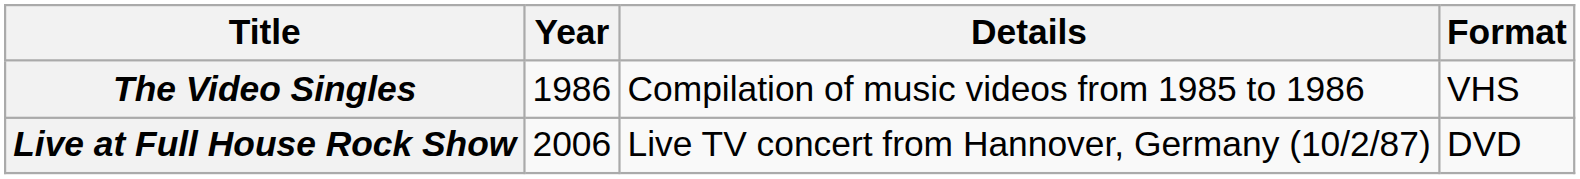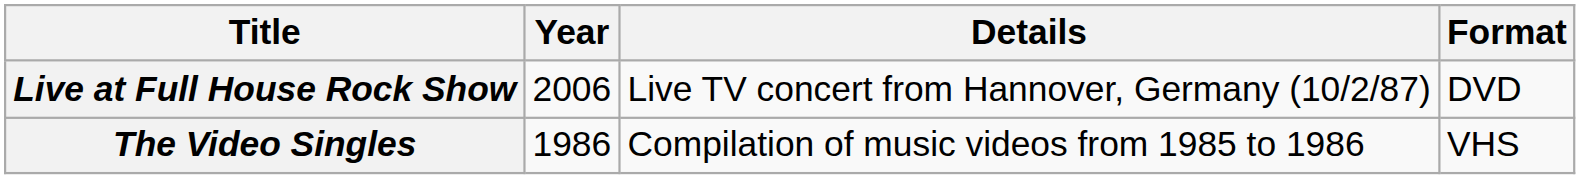 <table class="wikitable plainrowheaders">
 <tr>
 <th scope="col">Title</th>
 <th scope="col">Year</th>
 <th scope="col">Details</th>
 <th scope="col">Format</th>
 </tr>
 <tr>
+<th scope="row"><em>Live at Full House Rock Show</em></th>
+<td>2006</td>
+<td>Live TV concert from Hannover, Germany (10/2/87)</td>
+<td>DVD</td>
+</tr>
+<tr>
 <th scope="row"><em>The Video Singles</em></th>
 <td>1986</td>
 <td>Compilation of music videos from 1985 to 1986</td>
 <td>VHS</td>
 </tr>
-<tr>
-<th scope="row"><em>Live at Full House Rock Show</em></th>
-<td>2006</td>
-<td>Live TV concert from Hannover, Germany (10/2/87)</td>
-<td>DVD</td>
-</tr>
 </table>
